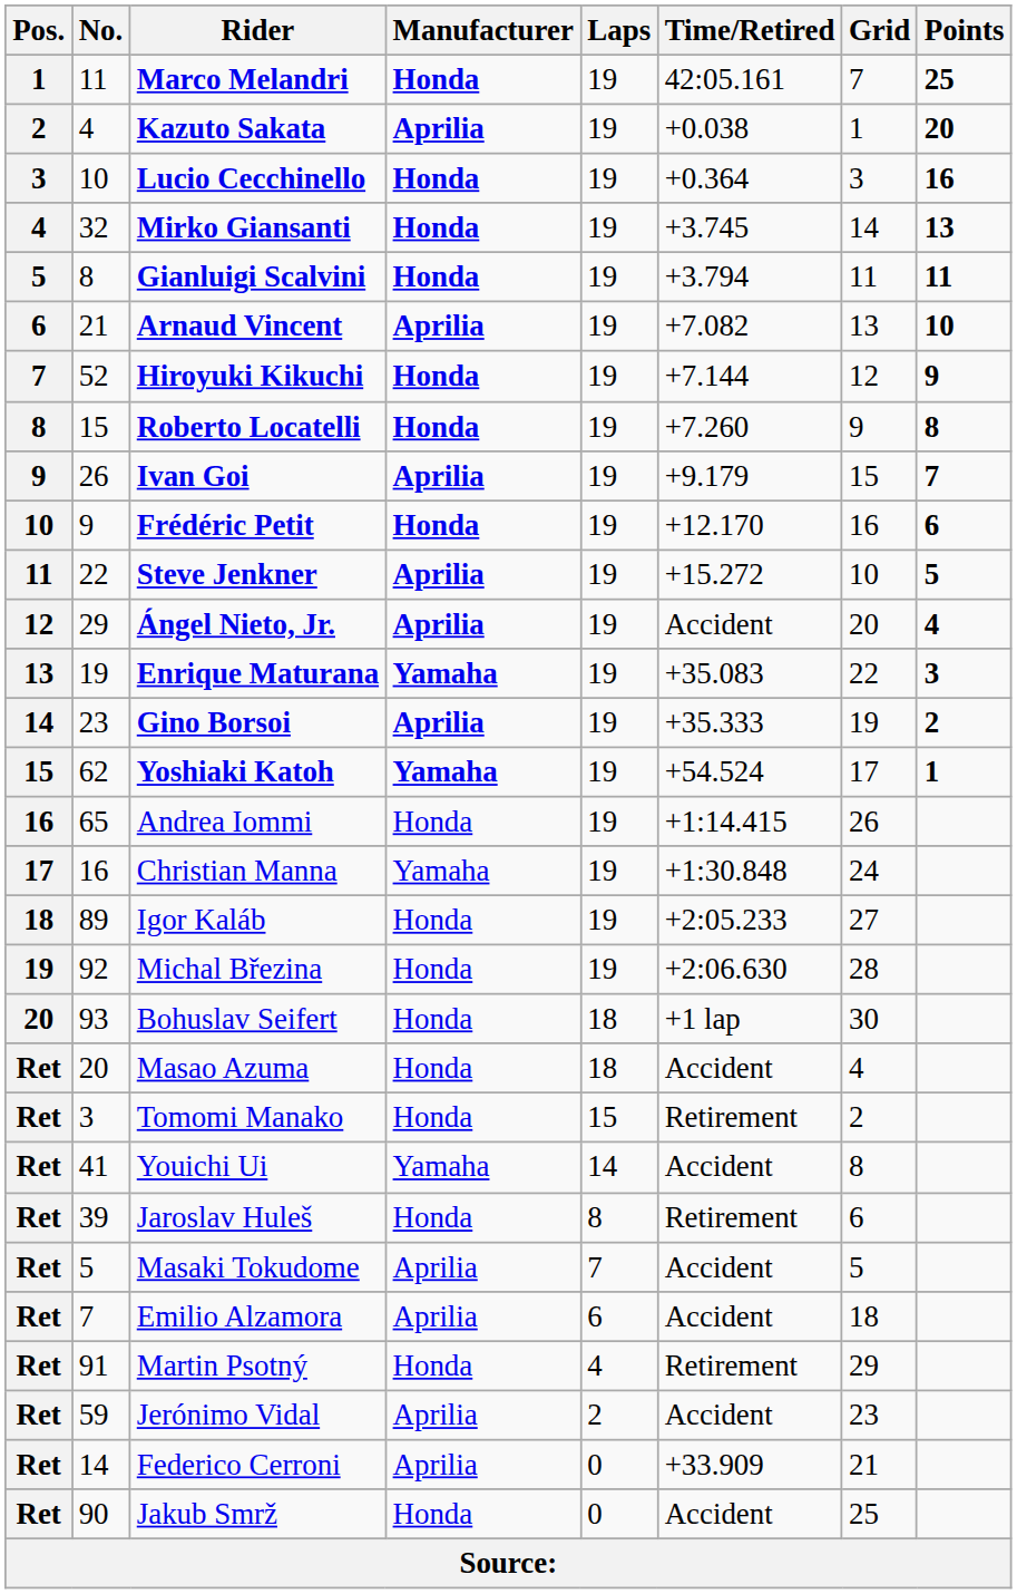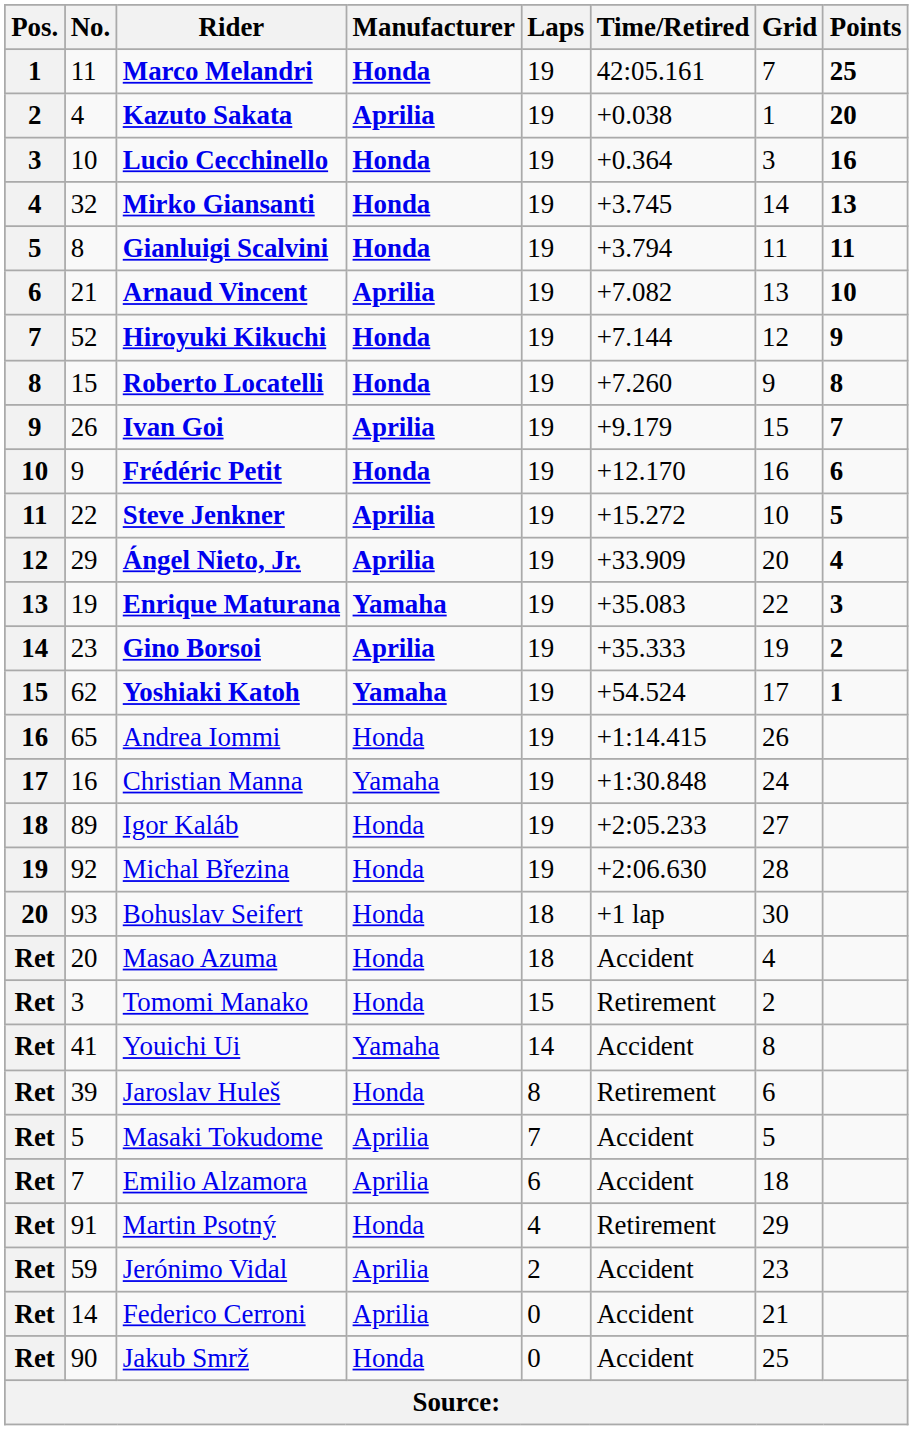 <table class="wikitable" style="font-size: 95%;">
 <tr>
 <th>Pos.</th>
 <th>No.</th>
 <th>Rider</th>
 <th>Manufacturer</th>
 <th>Laps</th>
 <th>Time/Retired</th>
 <th>Grid</th>
 <th>Points</th>
 </tr>
 <tr>
 <th>1</th>
 <td>11</td>
 <td> <strong><a href='#'>Marco Melandri</a></strong></td>
 <td><strong><a href='#'>Honda</a></strong></td>
 <td>19</td>
 <td>42:05.161</td>
 <td>7</td>
 <td><strong>25</strong></td>
 </tr>
 <tr>
 <th>2</th>
 <td>4</td>
 <td> <strong><a href='#'>Kazuto Sakata</a></strong></td>
 <td><strong><a href='#'>Aprilia</a></strong></td>
 <td>19</td>
 <td>+0.038</td>
 <td>1</td>
 <td><strong>20</strong></td>
 </tr>
 <tr>
 <th>3</th>
 <td>10</td>
 <td> <strong><a href='#'>Lucio Cecchinello</a></strong></td>
 <td><strong><a href='#'>Honda</a></strong></td>
 <td>19</td>
 <td>+0.364</td>
 <td>3</td>
 <td><strong>16</strong></td>
 </tr>
 <tr>
 <th>4</th>
 <td>32</td>
 <td> <strong><a href='#'>Mirko Giansanti</a></strong></td>
 <td><strong><a href='#'>Honda</a></strong></td>
 <td>19</td>
 <td>+3.745</td>
 <td>14</td>
 <td><strong>13</strong></td>
 </tr>
 <tr>
 <th>5</th>
 <td>8</td>
 <td> <strong><a href='#'>Gianluigi Scalvini</a></strong></td>
 <td><strong><a href='#'>Honda</a></strong></td>
 <td>19</td>
 <td>+3.794</td>
 <td>11</td>
 <td><strong>11</strong></td>
 </tr>
 <tr>
 <th>6</th>
 <td>21</td>
 <td> <strong><a href='#'>Arnaud Vincent</a></strong></td>
 <td><strong><a href='#'>Aprilia</a></strong></td>
 <td>19</td>
 <td>+7.082</td>
 <td>13</td>
 <td><strong>10</strong></td>
 </tr>
 <tr>
 <th>7</th>
 <td>52</td>
 <td> <strong><a href='#'>Hiroyuki Kikuchi</a></strong></td>
 <td><strong><a href='#'>Honda</a></strong></td>
 <td>19</td>
 <td>+7.144</td>
 <td>12</td>
 <td><strong>9</strong></td>
 </tr>
 <tr>
 <th>8</th>
 <td>15</td>
 <td> <strong><a href='#'>Roberto Locatelli</a></strong></td>
 <td><strong><a href='#'>Honda</a></strong></td>
 <td>19</td>
 <td>+7.260</td>
 <td>9</td>
 <td><strong>8</strong></td>
 </tr>
 <tr>
 <th>9</th>
 <td>26</td>
 <td> <strong><a href='#'>Ivan Goi</a></strong></td>
 <td><strong><a href='#'>Aprilia</a></strong></td>
 <td>19</td>
 <td>+9.179</td>
 <td>15</td>
 <td><strong>7</strong></td>
 </tr>
 <tr>
 <th>10</th>
 <td>9</td>
 <td> <strong><a href='#'>Frédéric Petit</a></strong></td>
 <td><strong><a href='#'>Honda</a></strong></td>
 <td>19</td>
 <td>+12.170</td>
 <td>16</td>
 <td><strong>6</strong></td>
 </tr>
 <tr>
 <th>11</th>
 <td>22</td>
 <td> <strong><a href='#'>Steve Jenkner</a></strong></td>
 <td><strong><a href='#'>Aprilia</a></strong></td>
 <td>19</td>
 <td>+15.272</td>
 <td>10</td>
 <td><strong>5</strong></td>
 </tr>
 <tr>
 <th>12</th>
 <td>29</td>
 <td> <strong><a href='#'>Ángel Nieto, Jr.</a></strong></td>
 <td><strong><a href='#'>Aprilia</a></strong></td>
 <td>19</td>
-<td>Accident</td>
+<td>+33.909</td>
 <td>20</td>
 <td><strong>4</strong></td>
 </tr>
 <tr>
 <th>13</th>
 <td>19</td>
 <td> <strong><a href='#'>Enrique Maturana</a></strong></td>
 <td><strong><a href='#'>Yamaha</a></strong></td>
 <td>19</td>
 <td>+35.083</td>
 <td>22</td>
 <td><strong>3</strong></td>
 </tr>
 <tr>
 <th>14</th>
 <td>23</td>
 <td> <strong><a href='#'>Gino Borsoi</a></strong></td>
 <td><strong><a href='#'>Aprilia</a></strong></td>
 <td>19</td>
 <td>+35.333</td>
 <td>19</td>
 <td><strong>2</strong></td>
 </tr>
 <tr>
 <th>15</th>
 <td>62</td>
 <td> <strong><a href='#'>Yoshiaki Katoh</a></strong></td>
 <td><strong><a href='#'>Yamaha</a></strong></td>
 <td>19</td>
 <td>+54.524</td>
 <td>17</td>
 <td><strong>1</strong></td>
 </tr>
 <tr>
 <th>16</th>
 <td>65</td>
 <td> <a href='#'>Andrea Iommi</a></td>
 <td><a href='#'>Honda</a></td>
 <td>19</td>
 <td>+1:14.415</td>
 <td>26</td>
 <td></td>
 </tr>
 <tr>
 <th>17</th>
 <td>16</td>
 <td> <a href='#'>Christian Manna</a></td>
 <td><a href='#'>Yamaha</a></td>
 <td>19</td>
 <td>+1:30.848</td>
 <td>24</td>
 <td></td>
 </tr>
 <tr>
 <th>18</th>
 <td>89</td>
 <td> <a href='#'>Igor Kaláb</a></td>
 <td><a href='#'>Honda</a></td>
 <td>19</td>
 <td>+2:05.233</td>
 <td>27</td>
 <td></td>
 </tr>
 <tr>
 <th>19</th>
 <td>92</td>
 <td> <a href='#'>Michal Březina</a></td>
 <td><a href='#'>Honda</a></td>
 <td>19</td>
 <td>+2:06.630</td>
 <td>28</td>
 <td></td>
 </tr>
 <tr>
 <th>20</th>
 <td>93</td>
 <td> <a href='#'>Bohuslav Seifert</a></td>
 <td><a href='#'>Honda</a></td>
 <td>18</td>
 <td>+1 lap</td>
 <td>30</td>
 <td></td>
 </tr>
 <tr>
 <th>Ret</th>
 <td>20</td>
 <td> <a href='#'>Masao Azuma</a></td>
 <td><a href='#'>Honda</a></td>
 <td>18</td>
 <td>Accident</td>
 <td>4</td>
 <td></td>
 </tr>
 <tr>
 <th>Ret</th>
 <td>3</td>
 <td> <a href='#'>Tomomi Manako</a></td>
 <td><a href='#'>Honda</a></td>
 <td>15</td>
 <td>Retirement</td>
 <td>2</td>
 <td></td>
 </tr>
 <tr>
 <th>Ret</th>
 <td>41</td>
 <td> <a href='#'>Youichi Ui</a></td>
 <td><a href='#'>Yamaha</a></td>
 <td>14</td>
 <td>Accident</td>
 <td>8</td>
 <td></td>
 </tr>
 <tr>
 <th>Ret</th>
 <td>39</td>
 <td> <a href='#'>Jaroslav Huleš</a></td>
 <td><a href='#'>Honda</a></td>
 <td>8</td>
 <td>Retirement</td>
 <td>6</td>
 <td></td>
 </tr>
 <tr>
 <th>Ret</th>
 <td>5</td>
 <td> <a href='#'>Masaki Tokudome</a></td>
 <td><a href='#'>Aprilia</a></td>
 <td>7</td>
 <td>Accident</td>
 <td>5</td>
 <td></td>
 </tr>
 <tr>
 <th>Ret</th>
 <td>7</td>
 <td> <a href='#'>Emilio Alzamora</a></td>
 <td><a href='#'>Aprilia</a></td>
 <td>6</td>
 <td>Accident</td>
 <td>18</td>
 <td></td>
 </tr>
 <tr>
 <th>Ret</th>
 <td>91</td>
 <td> <a href='#'>Martin Psotný</a></td>
 <td><a href='#'>Honda</a></td>
 <td>4</td>
 <td>Retirement</td>
 <td>29</td>
 <td></td>
 </tr>
 <tr>
 <th>Ret</th>
 <td>59</td>
 <td> <a href='#'>Jerónimo Vidal</a></td>
 <td><a href='#'>Aprilia</a></td>
 <td>2</td>
 <td>Accident</td>
 <td>23</td>
 <td></td>
 </tr>
 <tr>
 <th>Ret</th>
 <td>14</td>
 <td> <a href='#'>Federico Cerroni</a></td>
 <td><a href='#'>Aprilia</a></td>
 <td>0</td>
-<td>+33.909</td>
+<td>Accident</td>
 <td>21</td>
 <td></td>
 </tr>
 <tr>
 <th>Ret</th>
 <td>90</td>
 <td> <a href='#'>Jakub Smrž</a></td>
 <td><a href='#'>Honda</a></td>
 <td>0</td>
 <td>Accident</td>
 <td>25</td>
 <td></td>
 </tr>
 <tr>
 <th colspan=8>Source: </th>
 </tr>
 </table>
